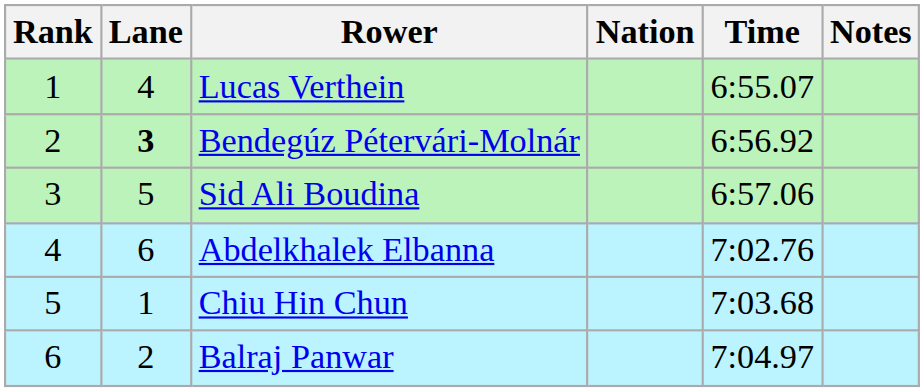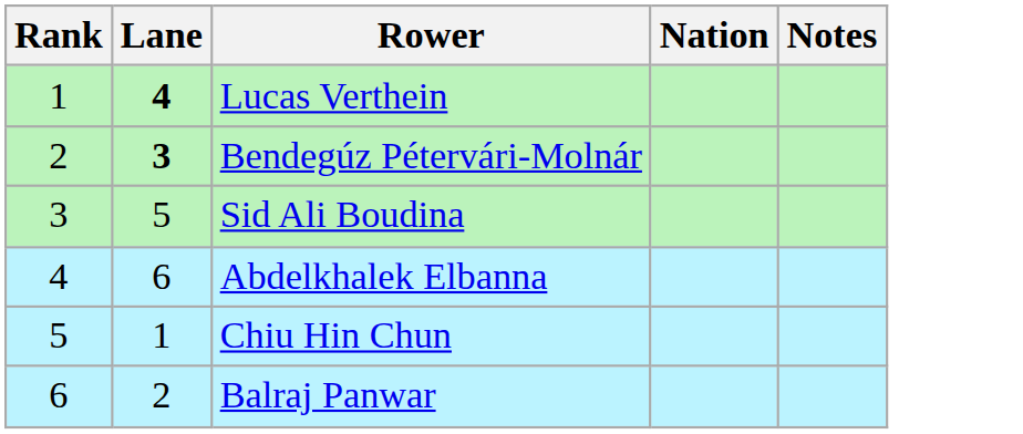 <table class="wikitable sortable" style="text-align:center">
 <tr>
 <th>Rank</th>
 <th>Lane</th>
 <th>Rower</th>
 <th>Nation</th>
-<th>Time</th>
 <th>Notes</th>
 </tr>
 <tr bgcolor="bbf3bb">
 <td>1</td>
-<td>4</td>
+<td><strong>4</strong></td>
 <td align=left><a href='#'>Lucas Verthein</a></td>
 <td align=left></td>
-<td>6:55.07</td>
 <td></td>
 </tr>
 <tr bgcolor="bbf3bb">
 <td>2</td>
 <td><strong>3</strong></td>
 <td align=left><a href='#'>Bendegúz Pétervári-Molnár</a></td>
 <td align=left></td>
-<td>6:56.92</td>
 <td></td>
 </tr>
 <tr bgcolor="bbf3bb">
 <td>3</td>
 <td>5</td>
 <td align=left><a href='#'>Sid Ali Boudina</a></td>
 <td align=left></td>
-<td>6:57.06</td>
 <td></td>
 </tr>
 <tr bgcolor="bbf3ff">
 <td>4</td>
 <td>6</td>
 <td align=left><a href='#'>Abdelkhalek Elbanna</a></td>
 <td align=left></td>
-<td>7:02.76</td>
 <td></td>
 </tr>
 <tr bgcolor="bbf3ff">
 <td>5</td>
 <td>1</td>
 <td align=left><a href='#'>Chiu Hin Chun</a></td>
 <td align=left></td>
-<td>7:03.68</td>
 <td></td>
 </tr>
 <tr bgcolor="bbf3ff">
 <td>6</td>
 <td>2</td>
 <td align=left><a href='#'>Balraj Panwar</a></td>
 <td align=left></td>
-<td>7:04.97</td>
 <td></td>
 </tr>
 </table>
